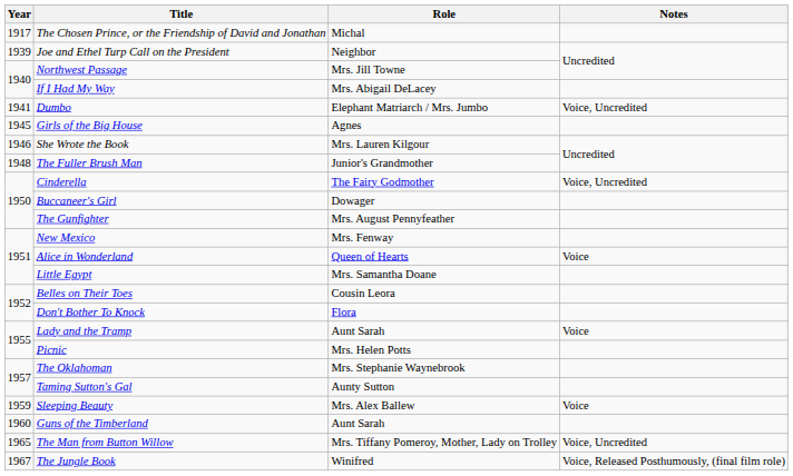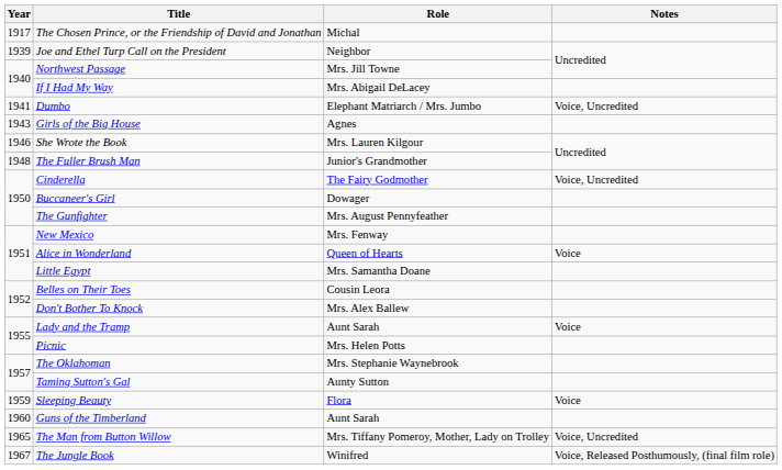 <table class="wikitable">
 <tr>
 <th>Year</th>
 <th>Title</th>
 <th>Role</th>
 <th>Notes</th>
 </tr>
 <tr>
 <td>1917</td>
 <td><em>The Chosen Prince, or the Friendship of David and Jonathan</em></td>
 <td>Michal</td>
 <td></td>
 </tr>
 <tr>
 <td>1939</td>
 <td><em>Joe and Ethel Turp Call on the President</em></td>
 <td>Neighbor</td>
 <td rowspan="2">Uncredited</td>
 </tr>
 <tr>
 <td rowspan="2">1940</td>
 <td><em><a href='#'>Northwest Passage</a></em></td>
 <td>Mrs. Jill Towne</td>
 </tr>
 <tr>
 <td><em><a href='#'>If I Had My Way</a></em></td>
 <td>Mrs. Abigail DeLacey</td>
 <td></td>
 </tr>
 <tr>
 <td>1941</td>
 <td><em><a href='#'>Dumbo</a></em></td>
 <td>Elephant Matriarch /  Mrs. Jumbo</td>
 <td>Voice, Uncredited</td>
 </tr>
 <tr>
-<td>1945</td>
+<td>1943</td>
 <td><em><a href='#'>Girls of the Big House</a></em></td>
 <td>Agnes</td>
 <td></td>
 </tr>
 <tr>
 <td>1946</td>
 <td><em>She Wrote the Book</em></td>
 <td>Mrs. Lauren Kilgour</td>
 <td rowspan="2">Uncredited</td>
 </tr>
 <tr>
 <td>1948</td>
 <td><em><a href='#'>The Fuller Brush Man</a></em></td>
 <td>Junior's Grandmother</td>
 </tr>
 <tr>
 <td rowspan="3">1950</td>
 <td><em><a href='#'>Cinderella</a></em></td>
 <td><a href='#'>The Fairy Godmother</a></td>
 <td>Voice, Uncredited</td>
 </tr>
 <tr>
 <td><em><a href='#'>Buccaneer's Girl</a></em></td>
 <td>Dowager</td>
 <td></td>
 </tr>
 <tr>
 <td><em><a href='#'>The Gunfighter</a></em></td>
 <td>Mrs. August Pennyfeather</td>
 <td></td>
 </tr>
 <tr>
 <td rowspan="3">1951</td>
 <td><em><a href='#'>New Mexico</a></em></td>
 <td>Mrs. Fenway</td>
 <td></td>
 </tr>
 <tr>
 <td><em><a href='#'>Alice in Wonderland</a></em></td>
 <td><a href='#'>Queen of Hearts</a></td>
 <td>Voice</td>
 </tr>
 <tr>
 <td><em><a href='#'>Little Egypt</a></em></td>
 <td>Mrs. Samantha Doane</td>
 <td></td>
 </tr>
 <tr>
 <td rowspan="2">1952</td>
 <td><em><a href='#'>Belles on Their Toes</a></em></td>
 <td>Cousin Leora</td>
 <td></td>
 </tr>
 <tr>
 <td><em><a href='#'>Don't Bother To Knock</a></em></td>
-<td><a href='#'>Flora</a></td>
+<td>Mrs. Alex Ballew</td>
 <td></td>
 </tr>
 <tr>
 <td rowspan="2">1955</td>
 <td><em><a href='#'>Lady and the Tramp</a></em></td>
 <td>Aunt Sarah</td>
 <td>Voice</td>
 </tr>
 <tr>
 <td><em><a href='#'>Picnic</a></em></td>
 <td>Mrs. Helen Potts</td>
 <td></td>
 </tr>
 <tr>
 <td rowspan="2">1957</td>
 <td><em><a href='#'>The Oklahoman</a></em></td>
 <td>Mrs. Stephanie Waynebrook</td>
 <td></td>
 </tr>
 <tr>
 <td><em><a href='#'>Taming Sutton's Gal</a></em></td>
 <td>Aunty Sutton</td>
 <td></td>
 </tr>
 <tr>
 <td>1959</td>
 <td><em><a href='#'>Sleeping Beauty</a></em></td>
-<td>Mrs. Alex Ballew</td>
+<td><a href='#'>Flora</a></td>
 <td>Voice</td>
 </tr>
 <tr>
 <td>1960</td>
 <td><em><a href='#'>Guns of the Timberland</a></em></td>
 <td>Aunt Sarah</td>
 <td></td>
 </tr>
 <tr>
 <td>1965</td>
 <td><em><a href='#'>The Man from Button Willow</a></em></td>
 <td>Mrs. Tiffany Pomeroy, Mother, Lady on Trolley</td>
 <td>Voice, Uncredited</td>
 </tr>
 <tr>
 <td>1967</td>
 <td><em><a href='#'>The Jungle Book</a></em></td>
 <td>Winifred</td>
 <td>Voice, Released Posthumously, (final film role)</td>
 </tr>
 </table>
